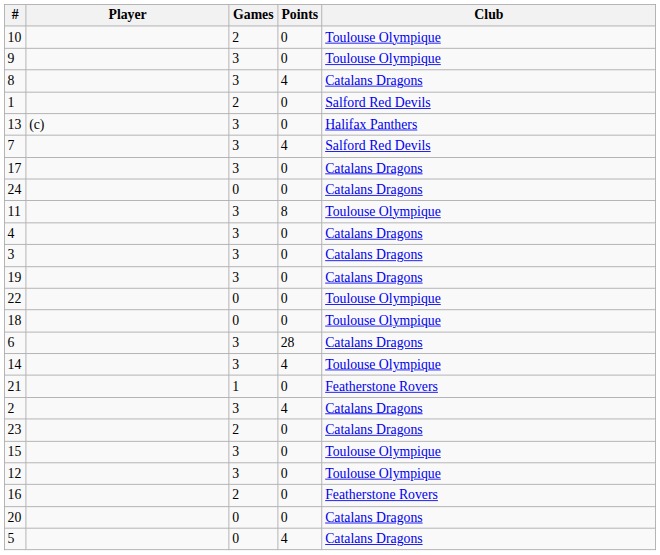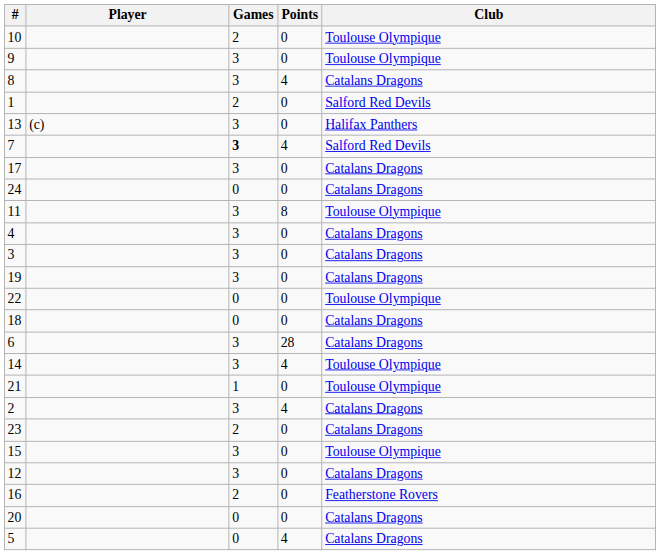 <table class="wikitable sortable" style="width:60%;text-align:left">
 <tr>
 <th width=2%>#</th>
 <th width=28%>Player</th>
 <th width=2%>Games</th>
 <th width=2%>Points</th>
 <th width=46%>Club</th>
 </tr>
 <tr>
 <td>10</td>
 <td></td>
 <td>2</td>
 <td>0</td>
 <td> <a href='#'>Toulouse Olympique</a></td>
 </tr>
 <tr>
 <td>9</td>
 <td></td>
 <td>3</td>
 <td>0</td>
 <td> <a href='#'>Toulouse Olympique</a></td>
 </tr>
 <tr>
 <td>8</td>
 <td></td>
 <td>3</td>
 <td>4</td>
 <td> <a href='#'>Catalans Dragons</a></td>
 </tr>
 <tr>
 <td>1</td>
 <td></td>
 <td>2</td>
 <td>0</td>
 <td> <a href='#'>Salford Red Devils</a></td>
 </tr>
 <tr>
 <td>13</td>
 <td> (c)</td>
 <td>3</td>
 <td>0</td>
 <td> <a href='#'>Halifax Panthers</a></td>
 </tr>
 <tr>
 <td>7</td>
 <td></td>
-<td>3</td>
+<td><strong>3</strong></td>
 <td>4</td>
 <td> <a href='#'>Salford Red Devils</a></td>
 </tr>
 <tr>
 <td>17</td>
 <td></td>
 <td>3</td>
 <td>0</td>
 <td> <a href='#'>Catalans Dragons</a></td>
 </tr>
 <tr>
 <td>24</td>
 <td></td>
 <td>0</td>
 <td>0</td>
 <td> <a href='#'>Catalans Dragons</a></td>
 </tr>
 <tr>
 <td>11</td>
 <td></td>
 <td>3</td>
 <td>8</td>
 <td> <a href='#'>Toulouse Olympique</a></td>
 </tr>
 <tr>
 <td>4</td>
 <td></td>
 <td>3</td>
 <td>0</td>
 <td> <a href='#'>Catalans Dragons</a></td>
 </tr>
 <tr>
 <td>3</td>
 <td></td>
 <td>3</td>
 <td>0</td>
 <td> <a href='#'>Catalans Dragons</a></td>
 </tr>
 <tr>
 <td>19</td>
 <td></td>
 <td>3</td>
 <td>0</td>
 <td> <a href='#'>Catalans Dragons</a></td>
 </tr>
 <tr>
 <td>22</td>
 <td></td>
 <td>0</td>
 <td>0</td>
 <td> <a href='#'>Toulouse Olympique</a></td>
 </tr>
 <tr>
 <td>18</td>
 <td></td>
 <td>0</td>
 <td>0</td>
-<td> <a href='#'>Toulouse Olympique</a></td>
+<td> <a href='#'>Catalans Dragons</a></td>
 </tr>
 <tr>
 <td>6</td>
 <td></td>
 <td>3</td>
 <td>28</td>
 <td> <a href='#'>Catalans Dragons</a></td>
 </tr>
 <tr>
 <td>14</td>
 <td></td>
 <td>3</td>
 <td>4</td>
 <td> <a href='#'>Toulouse Olympique</a></td>
 </tr>
 <tr>
 <td>21</td>
 <td></td>
 <td>1</td>
 <td>0</td>
-<td> <a href='#'>Featherstone Rovers</a></td>
+<td> <a href='#'>Toulouse Olympique</a></td>
 </tr>
 <tr>
 <td>2</td>
 <td></td>
 <td>3</td>
 <td>4</td>
 <td> <a href='#'>Catalans Dragons</a></td>
 </tr>
 <tr>
 <td>23</td>
 <td></td>
 <td>2</td>
 <td>0</td>
 <td> <a href='#'>Catalans Dragons</a></td>
 </tr>
 <tr>
 <td>15</td>
 <td></td>
 <td>3</td>
 <td>0</td>
 <td> <a href='#'>Toulouse Olympique</a></td>
 </tr>
 <tr>
 <td>12</td>
 <td></td>
 <td>3</td>
 <td>0</td>
-<td> <a href='#'>Toulouse Olympique</a></td>
+<td> <a href='#'>Catalans Dragons</a></td>
 </tr>
 <tr>
 <td>16</td>
 <td></td>
 <td>2</td>
 <td>0</td>
 <td> <a href='#'>Featherstone Rovers</a></td>
 </tr>
 <tr>
 <td>20</td>
 <td></td>
 <td>0</td>
 <td>0</td>
 <td> <a href='#'>Catalans Dragons</a></td>
 </tr>
 <tr>
 <td>5</td>
 <td></td>
 <td>0</td>
 <td>4</td>
 <td> <a href='#'>Catalans Dragons</a></td>
 </tr>
 </table>
